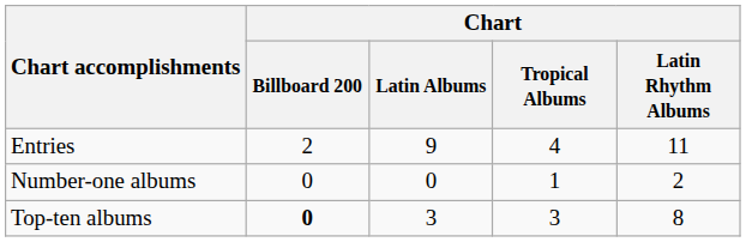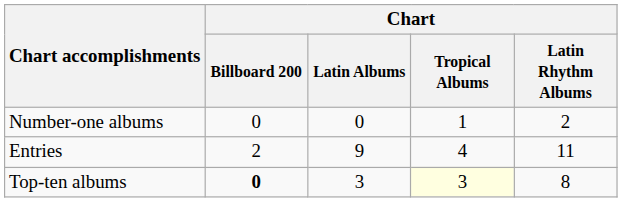 <table class="wikitable">
 <tr>
 <th rowspan="2">Chart accomplishments</th>
 <th colspan="4">Chart</th>
 </tr>
 <tr>
 <th width="80"><small>Billboard 200</small></th>
 <th width="80"><small>Latin Albums</small></th>
 <th width="80"><small>Tropical Albums</small></th>
 <th width="80"><small>Latin Rhythm Albums</small></th>
 </tr>
 <tr>
+<td>Number-one albums</td>
+<td align="center">0</td>
+<td align="center">0</td>
+<td align="center">1</td>
+<td align="center">2</td>
+</tr>
+<tr>
 <td>Entries</td>
 <td align="center">2</td>
 <td align="center">9</td>
 <td align="center">4</td>
 <td align="center">11</td>
 </tr>
 <tr>
-<td>Number-one albums</td>
-<td align="center">0</td>
-<td align="center">0</td>
-<td align="center">1</td>
-<td align="center">2</td>
-</tr>
-<tr>
 <td>Top-ten albums</td>
 <td align="center"><strong>0</strong></td>
 <td align="center">3</td>
-<td align="center">3</td>
+<td align="center" style="background: lightyellow;">3</td>
 <td align="center">8</td>
 </tr>
 </table>
